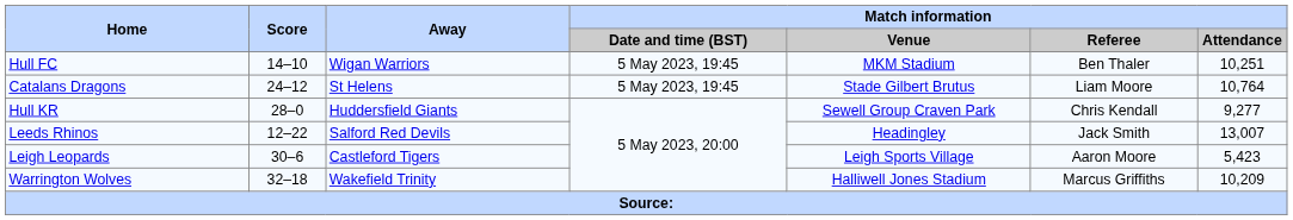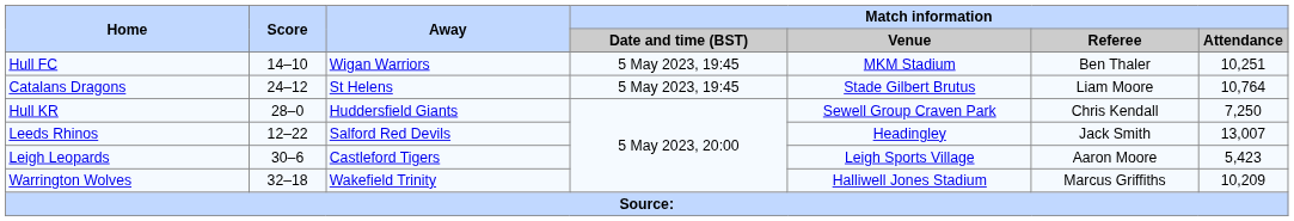 <table border=1 style="border-collapse:collapse; font-size:90%; text-align:center;" cellpadding=3 cellspacing=0 width=100%>
 <tr style="background:#C1D8ff;">
 <th scope="col" rowspan=2 width=19%>Home</th>
 <th scope="col" rowspan=2 width=6%>Score</th>
 <th scope="col" rowspan=2 width=19%>Away</th>
 <th colspan=4>Match information</th>
 </tr>
 <tr style="background:#CCCCCC;">
 <th scope="col" width=17%>Date and time (BST)</th>
 <th scope="col" width=19%>Venue</th>
 <th scope="col" width=13%>Referee</th>
 <th scope="col" width=7%>Attendance</th>
 </tr>
 <tr style="background:#F5FAFF;">
 <td style="text-align:left;"> <a href='#'>Hull FC</a></td>
 <td>14–10</td>
 <td style="text-align:left;"> <a href='#'>Wigan Warriors</a></td>
 <td>5 May 2023, 19:45</td>
 <td><a href='#'>MKM Stadium</a></td>
 <td>Ben Thaler</td>
 <td>10,251</td>
 </tr>
 <tr style="background:#F5FAFF;">
 <td style="text-align:left;"> <a href='#'>Catalans Dragons</a></td>
 <td>24–12</td>
 <td style="text-align:left;"> <a href='#'>St Helens</a></td>
 <td>5 May 2023, 19:45</td>
 <td><a href='#'>Stade Gilbert Brutus</a></td>
 <td>Liam Moore</td>
 <td>10,764</td>
 </tr>
 <tr style="background:#F5FAFF;">
 <td style="text-align:left;"> <a href='#'>Hull KR</a></td>
 <td>28–0</td>
 <td style="text-align:left;"> <a href='#'>Huddersfield Giants</a></td>
 <td Rowspan=4>5 May 2023, 20:00</td>
 <td><a href='#'>Sewell Group Craven Park</a></td>
 <td>Chris Kendall</td>
-<td>9,277</td>
+<td>7,250</td>
 </tr>
 <tr style="background:#F5FAFF;">
 <td style="text-align:left;"> <a href='#'>Leeds Rhinos</a></td>
 <td>12–22</td>
 <td style="text-align:left;"> <a href='#'>Salford Red Devils</a></td>
 <td><a href='#'>Headingley</a></td>
 <td>Jack Smith</td>
 <td>13,007</td>
 </tr>
 <tr style="background:#F5FAFF;">
 <td style="text-align:left;"> <a href='#'>Leigh Leopards</a></td>
 <td>30–6</td>
 <td style="text-align:left;"> <a href='#'>Castleford Tigers</a></td>
 <td><a href='#'>Leigh Sports Village</a></td>
 <td>Aaron Moore</td>
 <td>5,423</td>
 </tr>
 <tr style="background:#F5FAFF;">
 <td style="text-align:left;"> <a href='#'>Warrington Wolves</a></td>
 <td>32–18</td>
 <td style="text-align:left;"> <a href='#'>Wakefield Trinity</a></td>
 <td><a href='#'>Halliwell Jones Stadium</a></td>
 <td>Marcus Griffiths</td>
 <td>10,209</td>
 </tr>
 <tr style="background:#c1d8ff;">
 <th colspan=7>Source:</th>
 </tr>
 </table>
